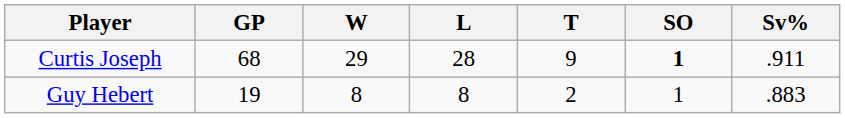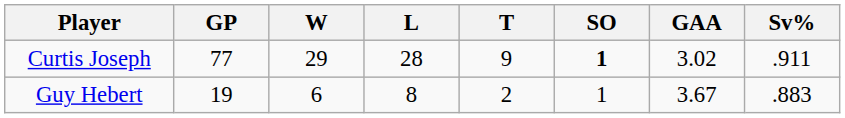 <table class="wikitable sortable">
 <tr>
 <th bgcolor="#DDDDFF" width="16%">Player</th>
 <th bgcolor="#DDDDFF" width="9%">GP</th>
 <th bgcolor="#DDDDFF" width="9%">W</th>
 <th bgcolor="#DDDDFF" width="9%">L</th>
 <th bgcolor="#DDDDFF" width="9%">T</th>
 <th bgcolor="#DDDDFF" width="9%">SO</th>
+<th bgcolor="#DDDDFF" width="9%">GAA</th>
 <th bgcolor="#DDDDFF" width="9%">Sv%</th>
 </tr>
 <tr align="center">
 <td><a href='#'>Curtis Joseph</a></td>
-<td>68</td>
+<td>77</td>
 <td>29</td>
 <td>28</td>
 <td>9</td>
 <td><strong>1</strong></td>
+<td>3.02</td>
 <td>.911</td>
 </tr>
 <tr align="center">
 <td><a href='#'>Guy Hebert</a></td>
 <td>19</td>
-<td>8</td>
+<td>6</td>
 <td>8</td>
 <td>2</td>
 <td>1</td>
+<td>3.67</td>
 <td>.883</td>
 </tr>
 </table>
